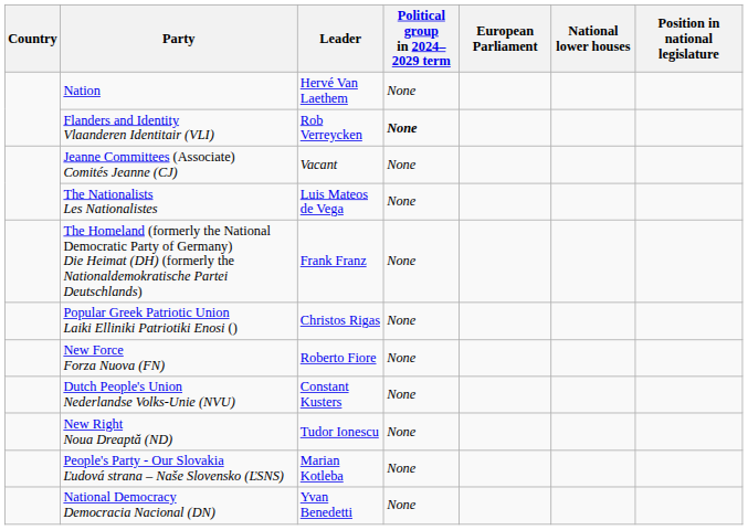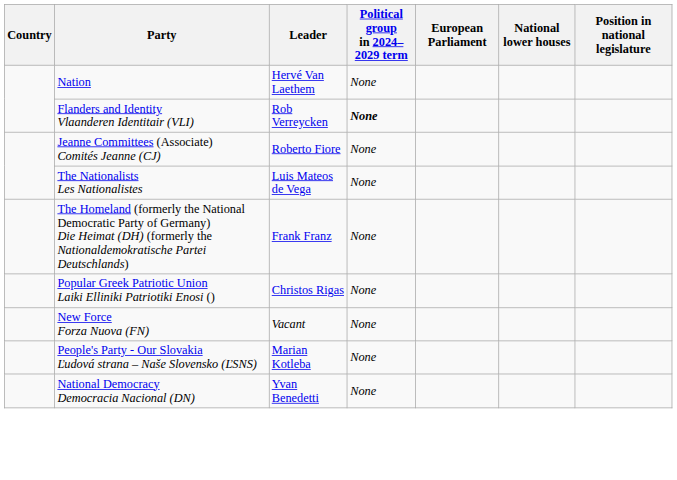 <table class="wikitable sortable" style="font-size:100%">
 <tr>
 <th>Country</th>
 <th>Party</th>
 <th>Leader</th>
 <th><a href='#'>Political group</a><br>in <a href='#'>2024–2029 term</a></th>
 <th>European Parliament</th>
 <th>National lower houses</th>
 <th>Position in national legislature</th>
 </tr>
 <tr>
 <td rowspan = 2></td>
 <td><a href='#'>Nation</a></td>
 <td><a href='#'>Hervé Van Laethem</a></td>
 <td><em>None</em></td>
 <td></td>
 <td></td>
 <td></td>
 </tr>
 <tr>
 <td><a href='#'>Flanders and Identity</a><br><em>Vlaanderen Identitair (VLI)</em></td>
 <td><a href='#'>Rob Verreycken</a></td>
 <td><strong><em>None</em></strong></td>
 <td></td>
 <td></td>
 <td></td>
 </tr>
 <tr>
 <td rowspan="2"></td>
 <td><a href='#'>Jeanne Committees</a> (Associate)<br><em>Comités Jeanne (CJ)</em></td>
-<td><em>Vacant</em></td>
+<td><a href='#'>Roberto Fiore</a></td>
 <td><em>None</em></td>
 <td></td>
 <td></td>
 <td></td>
 </tr>
 <tr>
 <td><a href='#'>The Nationalists</a><br><em>Les Nationalistes</em></td>
 <td><a href='#'>Luis Mateos de Vega</a></td>
 <td><em>None</em></td>
 <td></td>
 <td></td>
 <td></td>
 </tr>
 <tr>
 <td></td>
 <td><a href='#'>The Homeland</a> (formerly the National Democratic Party of Germany)<br><em>Die Heimat</em> <em>(DH)</em> (formerly the <em>Nationaldemokratische Partei Deutschlands</em>)</td>
 <td><a href='#'>Frank Franz</a></td>
 <td><em>None</em></td>
 <td></td>
 <td></td>
 <td></td>
 </tr>
 <tr>
 <td></td>
 <td><a href='#'>Popular Greek Patriotic Union</a><br><em>Laiki Elliniki Patriotiki Enosi</em> (<em></em>)</td>
 <td><a href='#'>Christos Rigas</a></td>
 <td><em>None</em></td>
 <td></td>
 <td></td>
 <td></td>
 </tr>
 <tr>
 <td></td>
 <td><a href='#'>New Force</a><br><em>Forza Nuova (FN)</em></td>
-<td><a href='#'>Roberto Fiore</a></td>
-<td><em>None</em></td>
-<td></td>
-<td></td>
-<td></td>
-</tr>
-<tr>
-<td></td>
-<td><a href='#'>Dutch People's Union</a><br><em>Nederlandse Volks-Unie (NVU)</em></td>
-<td><a href='#'>Constant Kusters</a></td>
-<td><em>None</em></td>
-<td></td>
-<td></td>
-<td></td>
-</tr>
-<tr>
-<td></td>
-<td><a href='#'>New Right</a><br><em>Noua Dreaptă (ND)</em></td>
-<td><a href='#'>Tudor Ionescu</a></td>
+<td><em>Vacant</em></td>
 <td><em>None</em></td>
 <td></td>
 <td></td>
 <td></td>
 </tr>
 <tr>
 <td></td>
 <td><a href='#'>People's Party - Our Slovakia</a><br><em>Ľudová strana – Naše Slovensko (ĽSNS)</em></td>
 <td><a href='#'>Marian Kotleba</a></td>
 <td><em>None</em></td>
 <td></td>
 <td></td>
 <td></td>
 </tr>
 <tr>
 <td></td>
 <td><a href='#'>National Democracy</a><br><em>Democracia Nacional (DN)</em></td>
 <td><a href='#'>Yvan Benedetti</a></td>
 <td><em>None</em></td>
 <td></td>
 <td></td>
 <td></td>
 </tr>
 </table>
